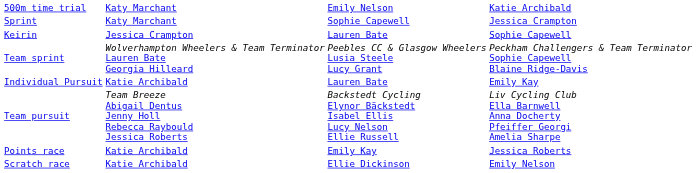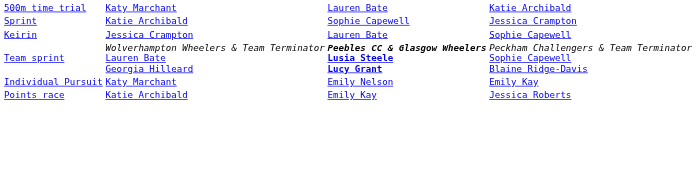 <table>
 <tr style="background:#ccc;">
 </tr>
 <tr>
 <td><a href='#'>500m time trial</a></td>
 <td><a href='#'>Katy Marchant</a></td>
-<td><a href='#'>Emily Nelson</a></td>
+<td><a href='#'>Lauren Bate</a></td>
 <td><a href='#'>Katie Archibald</a></td>
 </tr>
 <tr>
 <td><a href='#'>Sprint</a></td>
-<td><a href='#'>Katy Marchant</a></td>
+<td><a href='#'>Katie Archibald</a></td>
 <td><a href='#'>Sophie Capewell</a></td>
 <td><a href='#'>Jessica Crampton</a></td>
 </tr>
 <tr>
 <td><a href='#'>Keirin</a></td>
 <td><a href='#'>Jessica Crampton</a></td>
 <td><a href='#'>Lauren Bate</a></td>
 <td><a href='#'>Sophie Capewell</a></td>
 </tr>
 <tr>
 <td><a href='#'>Team sprint</a></td>
 <td><em>Wolverhampton Wheelers & Team Terminator</em><br><a href='#'>Lauren Bate</a>  <br> <a href='#'>Georgia Hilleard</a></td>
-<td><em>Peebles CC & Glasgow Wheelers</em><br><a href='#'>Lusia Steele</a>  <br> <a href='#'>Lucy Grant</a></td>
+<td><strong><em>Peebles CC & Glasgow Wheelers</em><br><a href='#'>Lusia Steele</a>  <br> <a href='#'>Lucy Grant</a></strong></td>
 <td><em>Peckham Challengers & Team Terminator</em><br><a href='#'>Sophie Capewell</a> <br> <a href='#'>Blaine Ridge-Davis</a></td>
 </tr>
 <tr>
 <td><a href='#'>Individual Pursuit</a></td>
-<td><a href='#'>Katie Archibald</a></td>
-<td><a href='#'>Lauren Bate</a></td>
+<td><a href='#'>Katy Marchant</a></td>
+<td><a href='#'>Emily Nelson</a></td>
 <td><a href='#'>Emily Kay</a></td>
-</tr>
-<tr>
-<td><a href='#'>Team pursuit</a></td>
-<td><em>Team Breeze</em>  <br><a href='#'>Abigail Dentus</a><br> <a href='#'>Jenny Holl</a><br><a href='#'>Rebecca Raybould</a> <br> <a href='#'>Jessica Roberts</a></td>
-<td><em>Backstedt Cycling</em><br><a href='#'>Elynor Bäckstedt</a><br> <a href='#'>Isabel Ellis</a><br><a href='#'>Lucy Nelson</a> <br> <a href='#'>Ellie Russell</a></td>
-<td><em>Liv Cycling Club</em><br><a href='#'>Ella Barnwell</a><br> <a href='#'>Anna Docherty</a><br><a href='#'>Pfeiffer Georgi</a> <br> <a href='#'>Amelia Sharpe</a></td>
 </tr>
 <tr>
 <td><a href='#'>Points race</a></td>
 <td><a href='#'>Katie Archibald</a></td>
 <td><a href='#'>Emily Kay</a></td>
 <td><a href='#'>Jessica Roberts</a></td>
 </tr>
-<tr>
-<td><a href='#'>Scratch race</a></td>
-<td><a href='#'>Katie Archibald</a></td>
-<td><a href='#'>Ellie Dickinson</a></td>
-<td><a href='#'>Emily Nelson</a></td>
-</tr>
 </table>
